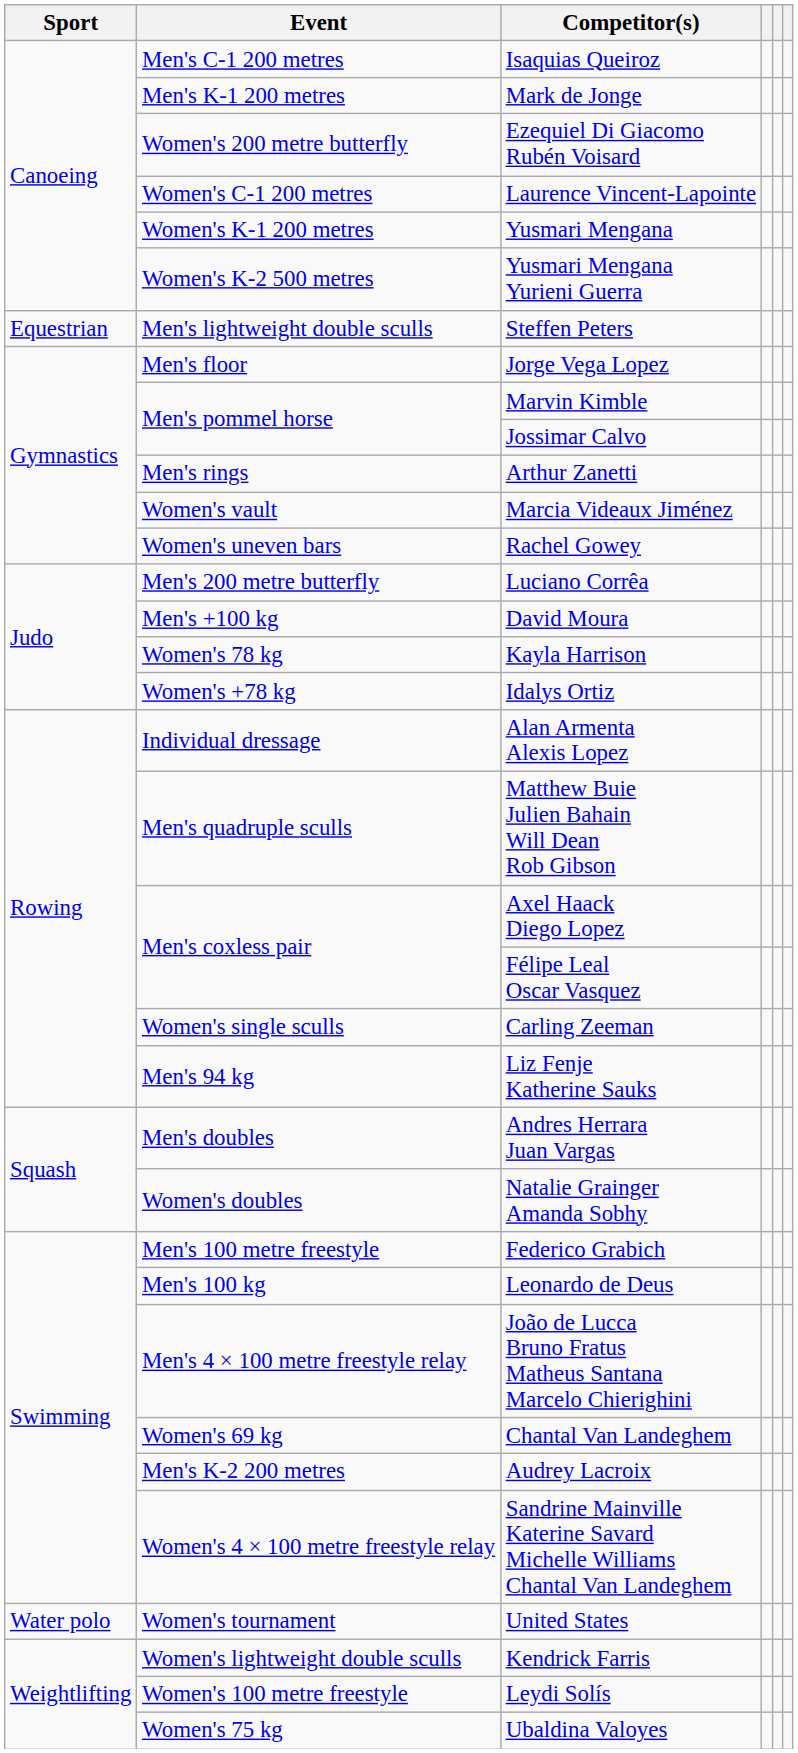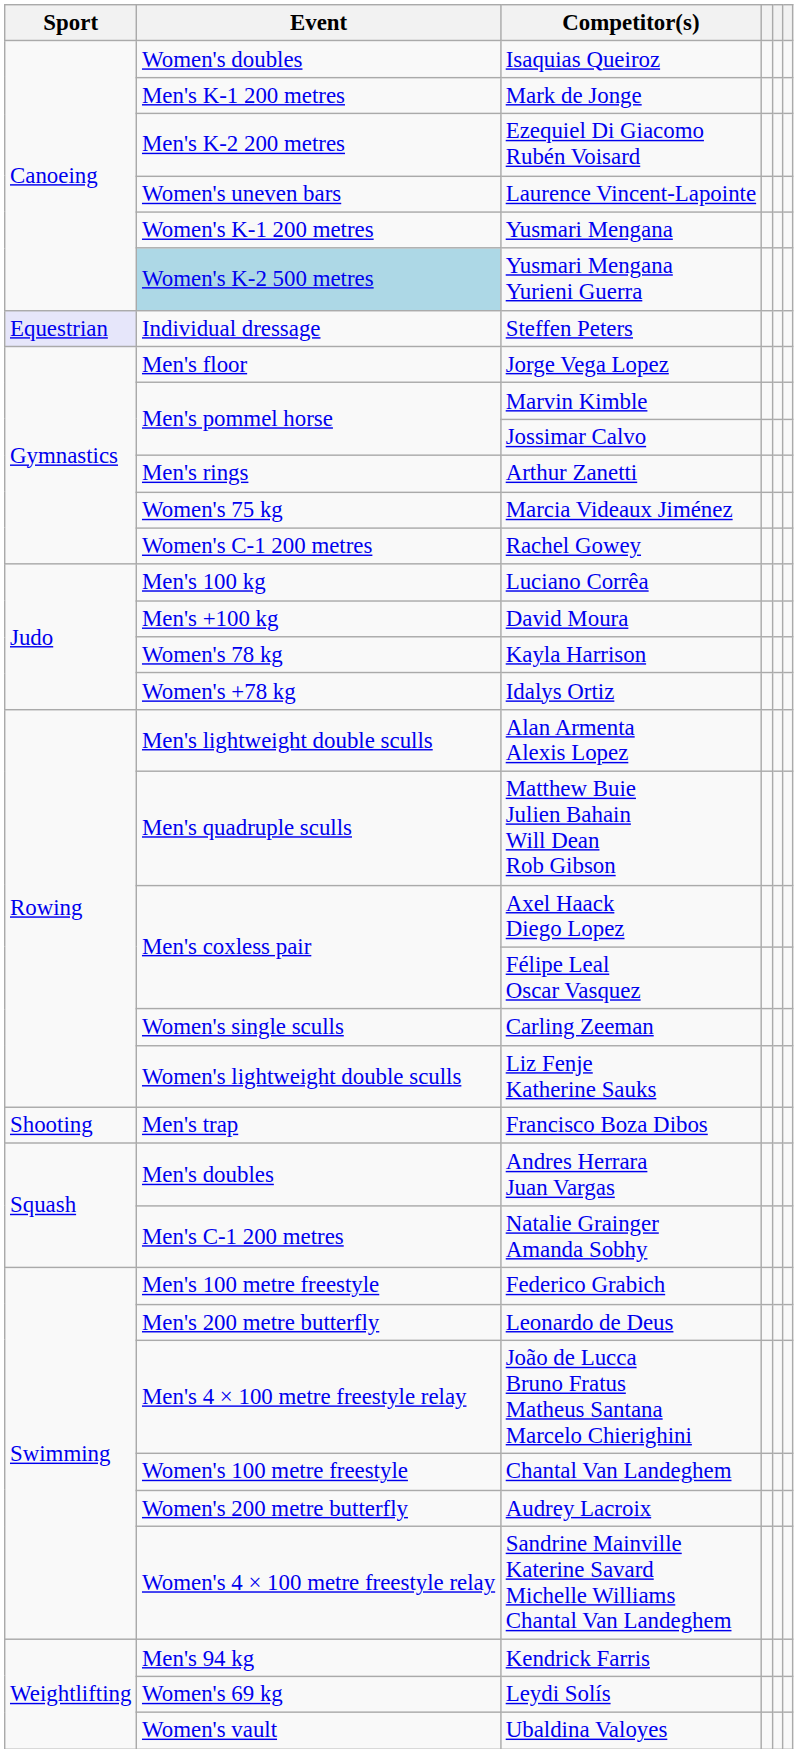 <table class="wikitable">
 <tr>
 <th>Sport</th>
 <th>Event</th>
 <th>Competitor(s)</th>
 <th></th>
 <th></th>
 <th></th>
 </tr>
 <tr>
 <td rowspan="6"><a href='#'>Canoeing</a></td>
-<td><a href='#'>Men's C-1 200 metres</a></td>
+<td><a href='#'>Women's doubles</a></td>
 <td><a href='#'>Isaquias Queiroz</a></td>
 <td></td>
 <td></td>
 <td></td>
 </tr>
 <tr>
 <td><a href='#'>Men's K-1 200 metres</a></td>
 <td><a href='#'>Mark de Jonge</a></td>
 <td></td>
 <td></td>
 <td></td>
 </tr>
 <tr>
-<td><a href='#'>Women's 200 metre butterfly</a></td>
+<td><a href='#'>Men's K-2 200 metres</a></td>
 <td><a href='#'>Ezequiel Di Giacomo</a><br><a href='#'>Rubén Voisard</a></td>
 <td></td>
 <td></td>
 <td></td>
 </tr>
 <tr>
-<td><a href='#'>Women's C-1 200 metres</a></td>
+<td><a href='#'>Women's uneven bars</a></td>
 <td><a href='#'>Laurence Vincent-Lapointe</a></td>
 <td></td>
 <td></td>
 <td></td>
 </tr>
 <tr>
 <td><a href='#'>Women's K-1 200 metres</a></td>
 <td><a href='#'>Yusmari Mengana</a></td>
 <td></td>
 <td></td>
 <td></td>
 </tr>
 <tr>
-<td><a href='#'>Women's K-2 500 metres</a></td>
+<td style="background: lightblue;"><a href='#'>Women's K-2 500 metres</a></td>
 <td><a href='#'>Yusmari Mengana</a><br><a href='#'>Yurieni Guerra</a></td>
 <td></td>
 <td></td>
 <td></td>
 </tr>
 <tr>
-<td><a href='#'>Equestrian</a></td>
-<td><a href='#'>Men's lightweight double sculls</a></td>
+<td style="background: lavender;"><a href='#'>Equestrian</a></td>
+<td><a href='#'>Individual dressage</a></td>
 <td><a href='#'>Steffen Peters</a></td>
 <td></td>
 <td></td>
 <td></td>
 </tr>
 <tr>
 <td rowspan="6"><a href='#'>Gymnastics</a></td>
 <td><a href='#'>Men's floor</a></td>
 <td><a href='#'>Jorge Vega Lopez</a></td>
 <td></td>
 <td></td>
 <td></td>
 </tr>
 <tr>
 <td rowspan="2"><a href='#'>Men's pommel horse</a></td>
 <td><a href='#'>Marvin Kimble</a></td>
 <td></td>
 <td></td>
 <td></td>
 </tr>
 <tr>
 <td><a href='#'>Jossimar Calvo</a></td>
 <td></td>
 <td></td>
 <td></td>
 </tr>
 <tr>
 <td><a href='#'>Men's rings</a></td>
 <td><a href='#'>Arthur Zanetti</a></td>
 <td></td>
 <td></td>
 <td></td>
 </tr>
 <tr>
-<td><a href='#'>Women's vault</a></td>
+<td><a href='#'>Women's 75 kg</a></td>
 <td><a href='#'>Marcia Videaux Jiménez</a></td>
 <td></td>
 <td></td>
 <td></td>
 </tr>
 <tr>
-<td><a href='#'>Women's uneven bars</a></td>
+<td><a href='#'>Women's C-1 200 metres</a></td>
 <td><a href='#'>Rachel Gowey</a></td>
 <td></td>
 <td></td>
 <td></td>
 </tr>
 <tr>
 <td rowspan="4"><a href='#'>Judo</a></td>
-<td><a href='#'>Men's 200 metre butterfly</a></td>
+<td><a href='#'>Men's 100 kg</a></td>
 <td><a href='#'>Luciano Corrêa</a></td>
 <td></td>
 <td></td>
 <td></td>
 </tr>
 <tr>
 <td><a href='#'>Men's +100 kg</a></td>
 <td><a href='#'>David Moura</a></td>
 <td></td>
 <td></td>
 <td></td>
 </tr>
 <tr>
 <td><a href='#'>Women's 78 kg</a></td>
 <td><a href='#'>Kayla Harrison</a></td>
 <td></td>
 <td></td>
 <td></td>
 </tr>
 <tr>
 <td><a href='#'>Women's +78 kg</a></td>
 <td><a href='#'>Idalys Ortiz</a></td>
 <td></td>
 <td></td>
 <td></td>
 </tr>
 <tr>
 <td rowspan="6"><a href='#'>Rowing</a></td>
-<td><a href='#'>Individual dressage</a></td>
+<td><a href='#'>Men's lightweight double sculls</a></td>
 <td><a href='#'>Alan Armenta</a><br><a href='#'>Alexis Lopez</a></td>
 <td></td>
 <td></td>
 <td></td>
 </tr>
 <tr>
 <td><a href='#'>Men's quadruple sculls</a></td>
 <td><a href='#'>Matthew Buie</a><br><a href='#'>Julien Bahain</a><br><a href='#'>Will Dean</a><br><a href='#'>Rob Gibson</a></td>
 <td></td>
 <td></td>
 <td></td>
 </tr>
 <tr>
 <td rowspan="2"><a href='#'>Men's coxless pair</a></td>
 <td><a href='#'>Axel Haack</a><br><a href='#'>Diego Lopez</a></td>
 <td></td>
 <td></td>
 <td></td>
 </tr>
 <tr>
 <td><a href='#'>Félipe Leal</a><br><a href='#'>Oscar Vasquez</a></td>
 <td></td>
 <td></td>
 <td></td>
 </tr>
 <tr>
 <td><a href='#'>Women's single sculls</a></td>
 <td><a href='#'>Carling Zeeman</a></td>
 <td></td>
 <td></td>
 <td></td>
 </tr>
 <tr>
-<td><a href='#'>Men's 94 kg</a></td>
+<td><a href='#'>Women's lightweight double sculls</a></td>
 <td><a href='#'>Liz Fenje</a><br><a href='#'>Katherine Sauks</a></td>
+<td></td>
+<td></td>
+<td></td>
+</tr>
+<tr>
+<td><a href='#'>Shooting</a></td>
+<td><a href='#'>Men's trap</a></td>
+<td><a href='#'>Francisco Boza Dibos</a></td>
 <td></td>
 <td></td>
 <td></td>
 </tr>
 <tr>
 <td rowspan="2"><a href='#'>Squash</a></td>
 <td><a href='#'>Men's doubles</a></td>
 <td><a href='#'>Andres Herrara</a><br><a href='#'>Juan Vargas</a></td>
 <td></td>
 <td></td>
 <td></td>
 </tr>
 <tr>
-<td><a href='#'>Women's doubles</a></td>
+<td><a href='#'>Men's C-1 200 metres</a></td>
 <td><a href='#'>Natalie Grainger</a><br><a href='#'>Amanda Sobhy</a></td>
 <td></td>
 <td></td>
 <td></td>
 </tr>
 <tr>
 <td rowspan="6"><a href='#'>Swimming</a></td>
 <td><a href='#'>Men's 100 metre freestyle</a></td>
 <td><a href='#'>Federico Grabich</a></td>
 <td></td>
 <td></td>
 <td></td>
 </tr>
 <tr>
-<td><a href='#'>Men's 100 kg</a></td>
+<td><a href='#'>Men's 200 metre butterfly</a></td>
 <td><a href='#'>Leonardo de Deus</a></td>
 <td></td>
 <td></td>
 <td></td>
 </tr>
 <tr>
 <td><a href='#'>Men's 4 × 100 metre freestyle relay</a></td>
 <td><a href='#'>João de Lucca</a><br><a href='#'>Bruno Fratus</a><br><a href='#'>Matheus Santana</a><br><a href='#'>Marcelo Chierighini</a></td>
 <td></td>
 <td></td>
 <td></td>
 </tr>
 <tr>
-<td><a href='#'>Women's 69 kg</a></td>
+<td><a href='#'>Women's 100 metre freestyle</a></td>
 <td><a href='#'>Chantal Van Landeghem</a></td>
 <td></td>
 <td></td>
 <td></td>
 </tr>
 <tr>
-<td><a href='#'>Men's K-2 200 metres</a></td>
+<td><a href='#'>Women's 200 metre butterfly</a></td>
 <td><a href='#'>Audrey Lacroix</a></td>
 <td></td>
 <td></td>
 <td></td>
 </tr>
 <tr>
 <td><a href='#'>Women's 4 × 100 metre freestyle relay</a></td>
 <td><a href='#'>Sandrine Mainville</a><br><a href='#'>Katerine Savard</a><br><a href='#'>Michelle Williams</a><br><a href='#'>Chantal Van Landeghem</a></td>
 <td></td>
 <td></td>
 <td></td>
 </tr>
 <tr>
-<td><a href='#'>Water polo</a></td>
-<td><a href='#'>Women's tournament</a></td>
-<td><a href='#'>United States</a></td>
-<td></td>
-<td></td>
-<td></td>
-</tr>
-<tr>
 <td rowspan="3"><a href='#'>Weightlifting</a></td>
-<td><a href='#'>Women's lightweight double sculls</a></td>
+<td><a href='#'>Men's 94 kg</a></td>
 <td><a href='#'>Kendrick Farris</a></td>
 <td></td>
 <td></td>
 <td></td>
 </tr>
 <tr>
-<td><a href='#'>Women's 100 metre freestyle</a></td>
+<td><a href='#'>Women's 69 kg</a></td>
 <td><a href='#'>Leydi Solís</a></td>
 <td></td>
 <td></td>
 <td></td>
 </tr>
 <tr>
-<td><a href='#'>Women's 75 kg</a></td>
+<td><a href='#'>Women's vault</a></td>
 <td><a href='#'>Ubaldina Valoyes</a></td>
 <td></td>
 <td></td>
 <td></td>
 </tr>
 </table>
